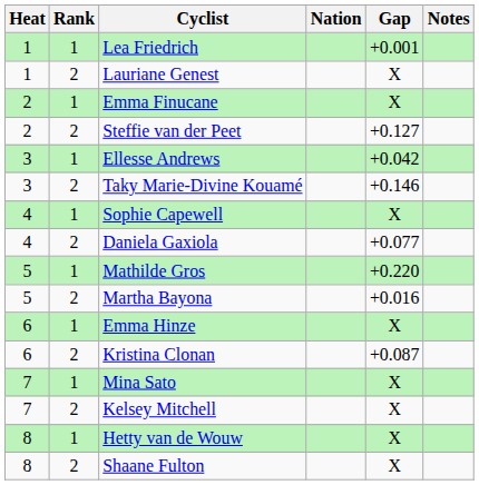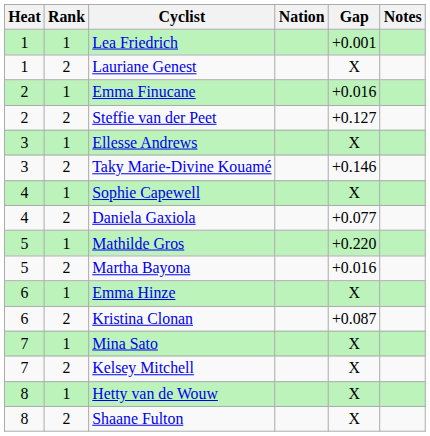 <table class="wikitable sortable" style="text-align:center">
 <tr>
 <th>Heat</th>
 <th>Rank</th>
 <th>Cyclist</th>
 <th>Nation</th>
 <th>Gap</th>
 <th>Notes</th>
 </tr>
 <tr bgcolor=#bbf3bb>
 <td>1</td>
 <td>1</td>
 <td align=left><a href='#'>Lea Friedrich</a></td>
 <td align=left></td>
 <td>+0.001</td>
 <td></td>
 </tr>
 <tr>
 <td>1</td>
 <td>2</td>
 <td align=left><a href='#'>Lauriane Genest</a></td>
 <td align=left></td>
 <td>X</td>
 <td></td>
 </tr>
 <tr bgcolor=#bbf3bb>
 <td>2</td>
 <td>1</td>
 <td align=left><a href='#'>Emma Finucane</a></td>
 <td align=left></td>
-<td>X</td>
+<td>+0.016</td>
 <td></td>
 </tr>
 <tr>
 <td>2</td>
 <td>2</td>
 <td align=left><a href='#'>Steffie van der Peet</a></td>
 <td align=left></td>
 <td>+0.127</td>
 <td></td>
 </tr>
 <tr bgcolor=#bbf3bb>
 <td>3</td>
 <td>1</td>
 <td align=left><a href='#'>Ellesse Andrews</a></td>
 <td align=left></td>
-<td>+0.042</td>
+<td>X</td>
 <td></td>
 </tr>
 <tr>
 <td>3</td>
 <td>2</td>
 <td align=left><a href='#'>Taky Marie-Divine Kouamé</a></td>
 <td align=left></td>
 <td>+0.146</td>
 <td></td>
 </tr>
 <tr bgcolor=#bbf3bb>
 <td>4</td>
 <td>1</td>
 <td align=left><a href='#'>Sophie Capewell</a></td>
 <td align=left></td>
 <td>X</td>
 <td></td>
 </tr>
 <tr>
 <td>4</td>
 <td>2</td>
 <td align=left><a href='#'>Daniela Gaxiola</a></td>
 <td align=left></td>
 <td>+0.077</td>
 <td></td>
 </tr>
 <tr bgcolor=#bbf3bb>
 <td>5</td>
 <td>1</td>
 <td align=left><a href='#'>Mathilde Gros</a></td>
 <td align=left></td>
 <td>+0.220</td>
 <td></td>
 </tr>
 <tr>
 <td>5</td>
 <td>2</td>
 <td align=left><a href='#'>Martha Bayona</a></td>
 <td align=left></td>
 <td>+0.016</td>
 <td></td>
 </tr>
 <tr bgcolor=#bbf3bb>
 <td>6</td>
 <td>1</td>
 <td align=left><a href='#'>Emma Hinze</a></td>
 <td align=left></td>
 <td>X</td>
 <td></td>
 </tr>
 <tr>
 <td>6</td>
 <td>2</td>
 <td align=left><a href='#'>Kristina Clonan</a></td>
 <td align=left></td>
 <td>+0.087</td>
 <td></td>
 </tr>
 <tr bgcolor=#bbf3bb>
 <td>7</td>
 <td>1</td>
 <td align=left><a href='#'>Mina Sato</a></td>
 <td align=left></td>
 <td>X</td>
 <td></td>
 </tr>
 <tr>
 <td>7</td>
 <td>2</td>
 <td align=left><a href='#'>Kelsey Mitchell</a></td>
 <td align=left></td>
 <td>X</td>
 <td></td>
 </tr>
 <tr bgcolor=#bbf3bb>
 <td>8</td>
 <td>1</td>
 <td align=left><a href='#'>Hetty van de Wouw</a></td>
 <td align=left></td>
 <td>X</td>
 <td></td>
 </tr>
 <tr>
 <td>8</td>
 <td>2</td>
 <td align=left><a href='#'>Shaane Fulton</a></td>
 <td align=left></td>
 <td>X</td>
 <td></td>
 </tr>
 </table>
